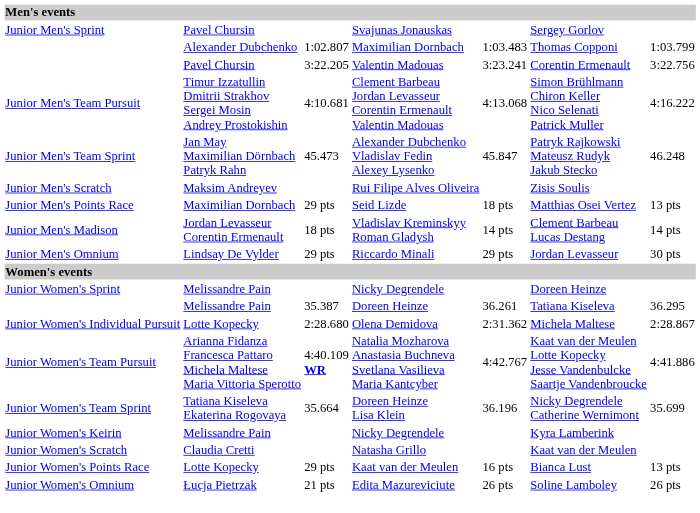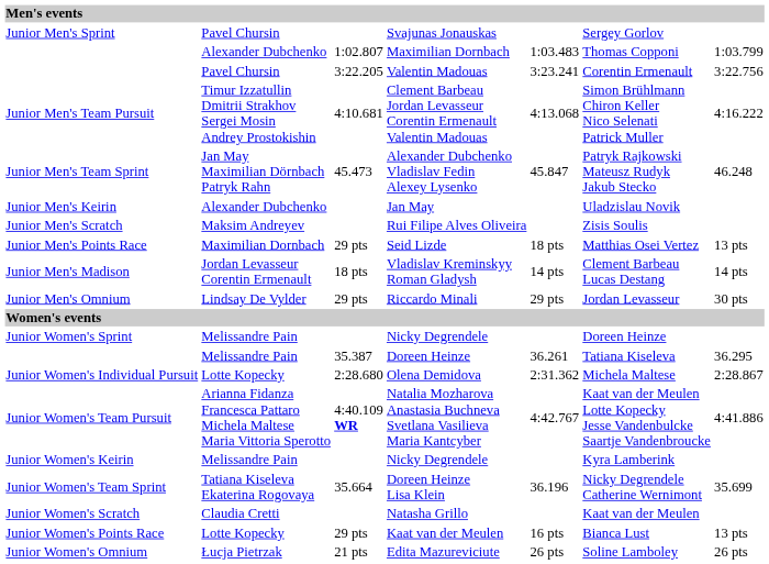 <table>
 <tr bgcolor="#cccccc">
 <td colspan=7><strong>Men's events</strong></td>
 </tr>
 <tr>
 <td><a href='#'>Junior Men's Sprint</a></td>
 <td><a href='#'>Pavel Chursin</a><br><small></small></td>
 <td></td>
 <td><a href='#'>Svajunas Jonauskas</a><br><small></small></td>
 <td></td>
 <td><a href='#'>Sergey Gorlov</a><br><small></small></td>
 <td></td>
 </tr>
 <tr>
 <td></td>
 <td><a href='#'>Alexander Dubchenko</a><br><small></small></td>
 <td>1:02.807</td>
 <td><a href='#'>Maximilian Dornbach</a><br><small></small></td>
 <td>1:03.483</td>
 <td><a href='#'>Thomas Copponi</a><br><small></small></td>
 <td>1:03.799</td>
 </tr>
 <tr>
 <td></td>
 <td><a href='#'>Pavel Chursin</a><br><small></small></td>
 <td>3:22.205</td>
 <td><a href='#'>Valentin Madouas</a><br><small></small></td>
 <td>3:23.241</td>
 <td><a href='#'>Corentin Ermenault</a><br><small></small></td>
 <td>3:22.756</td>
 </tr>
 <tr>
 <td><a href='#'>Junior Men's Team Pursuit</a></td>
 <td><a href='#'>Timur Izzatullin</a><br><a href='#'>Dmitrii Strakhov</a><br><a href='#'>Sergei Mosin</a><br><a href='#'>Andrey Prostokishin</a><br><small></small></td>
 <td>4:10.681</td>
 <td><a href='#'>Clement Barbeau</a><br><a href='#'>Jordan Levasseur</a><br><a href='#'>Corentin Ermenault</a><br><a href='#'>Valentin Madouas</a><br><small></small></td>
 <td>4:13.068</td>
 <td><a href='#'>Simon Brühlmann</a><br><a href='#'>Chiron Keller</a><br><a href='#'>Nico Selenati</a><br><a href='#'>Patrick Muller</a><br><small></small></td>
 <td>4:16.222</td>
 </tr>
 <tr>
 <td><a href='#'>Junior Men's Team Sprint</a></td>
 <td><a href='#'>Jan May</a><br><a href='#'>Maximilian Dörnbach</a><br><a href='#'>Patryk Rahn</a><br><small></small></td>
 <td>45.473</td>
 <td><a href='#'>Alexander Dubchenko</a><br><a href='#'>Vladislav Fedin</a><br><a href='#'>Alexey Lysenko</a><br><small></small></td>
 <td>45.847</td>
 <td><a href='#'>Patryk Rajkowski</a><br><a href='#'>Mateusz Rudyk</a><br><a href='#'>Jakub Stecko</a><br><small></small></td>
 <td>46.248</td>
+</tr>
+<tr>
+<td><a href='#'>Junior Men's Keirin</a></td>
+<td><a href='#'>Alexander Dubchenko</a><br><small></small></td>
+<td></td>
+<td><a href='#'>Jan May</a><br><small></small></td>
+<td></td>
+<td><a href='#'>Uladzislau Novik</a><br><small></small></td>
+<td></td>
 </tr>
 <tr>
 <td><a href='#'>Junior Men's Scratch</a></td>
 <td><a href='#'>Maksim Andreyev</a><br><small></small></td>
 <td></td>
 <td><a href='#'>Rui Filipe Alves Oliveira</a><br><small></small></td>
 <td></td>
 <td><a href='#'>Zisis Soulis</a><br><small></small></td>
 <td></td>
 </tr>
 <tr>
 <td><a href='#'>Junior Men's Points Race</a></td>
 <td><a href='#'>Maximilian Dornbach</a><br><small></small></td>
 <td>29 pts</td>
 <td><a href='#'>Seid Lizde</a><br><small></small></td>
 <td>18 pts</td>
 <td><a href='#'>Matthias Osei Vertez</a><br><small></small></td>
 <td>13 pts</td>
 </tr>
 <tr>
 <td><a href='#'>Junior Men's Madison</a></td>
 <td><a href='#'>Jordan Levasseur</a><br><a href='#'>Corentin Ermenault</a><br><small></small></td>
 <td>18 pts</td>
 <td><a href='#'>Vladislav Kreminskyy</a><br><a href='#'>Roman Gladysh</a><br><small></small></td>
 <td>14 pts</td>
 <td><a href='#'>Clement Barbeau</a><br><a href='#'>Lucas Destang</a><br><small></small></td>
 <td>14 pts</td>
 </tr>
 <tr>
 <td><a href='#'>Junior Men's Omnium</a></td>
 <td><a href='#'>Lindsay De Vylder</a><br><small></small></td>
 <td>29 pts</td>
 <td><a href='#'>Riccardo Minali</a><br><small></small></td>
 <td>29 pts</td>
 <td><a href='#'>Jordan Levasseur</a><br><small></small></td>
 <td>30 pts</td>
 </tr>
 <tr style="background:#ccc;">
 <td colspan=7><strong>Women's events</strong></td>
 </tr>
 <tr>
 <td><a href='#'>Junior Women's Sprint</a></td>
 <td><a href='#'>Melissandre Pain</a><br><small></small></td>
 <td></td>
 <td><a href='#'>Nicky Degrendele</a><br><small></small></td>
 <td></td>
 <td><a href='#'>Doreen Heinze</a><br><small></small></td>
 <td></td>
 </tr>
 <tr>
 <td></td>
 <td><a href='#'>Melissandre Pain</a><br><small></small></td>
 <td>35.387</td>
 <td><a href='#'>Doreen Heinze</a><br><small></small></td>
 <td>36.261</td>
 <td><a href='#'>Tatiana Kiseleva</a><br><small></small></td>
 <td>36.295</td>
 </tr>
 <tr>
 <td><a href='#'>Junior Women's Individual Pursuit</a></td>
 <td><a href='#'>Lotte Kopecky</a><br><small></small></td>
 <td>2:28.680</td>
 <td><a href='#'>Olena Demidova</a><br><small></small></td>
 <td>2:31.362</td>
 <td><a href='#'>Michela Maltese</a><br><small></small></td>
 <td>2:28.867</td>
 </tr>
 <tr>
 <td><a href='#'>Junior Women's Team Pursuit</a></td>
 <td><a href='#'>Arianna Fidanza</a><br><a href='#'>Francesca Pattaro</a><br><a href='#'>Michela Maltese</a><br><a href='#'>Maria Vittoria Sperotto</a><br><small></small></td>
 <td>4:40.109<br><strong><a href='#'>WR</a></strong></td>
 <td><a href='#'>Natalia Mozharova</a><br><a href='#'>Anastasia Buchneva</a><br><a href='#'>Svetlana Vasilieva</a><br><a href='#'>Maria Kantcyber</a><br><small></small></td>
 <td>4:42.767</td>
 <td><a href='#'>Kaat van der Meulen</a><br><a href='#'>Lotte Kopecky</a><br><a href='#'>Jesse Vandenbulcke</a><br><a href='#'>Saartje Vandenbroucke</a><br><small></small></td>
 <td>4:41.886</td>
 </tr>
 <tr>
+<td><a href='#'>Junior Women's Keirin</a></td>
+<td><a href='#'>Melissandre Pain</a><br><small></small></td>
+<td></td>
+<td><a href='#'>Nicky Degrendele</a><br><small></small></td>
+<td></td>
+<td><a href='#'>Kyra Lamberink</a><br><small></small></td>
+<td></td>
+</tr>
+<tr>
 <td><a href='#'>Junior Women's Team Sprint</a></td>
 <td><a href='#'>Tatiana Kiseleva</a><br><a href='#'>Ekaterina Rogovaya</a><br><small></small></td>
 <td>35.664</td>
 <td><a href='#'>Doreen Heinze</a><br><a href='#'>Lisa Klein</a><br><small></small></td>
 <td>36.196</td>
 <td><a href='#'>Nicky Degrendele</a><br><a href='#'>Catherine Wernimont</a><br><small></small></td>
 <td>35.699</td>
-</tr>
-<tr>
-<td><a href='#'>Junior Women's Keirin</a></td>
-<td><a href='#'>Melissandre Pain</a><br><small></small></td>
-<td></td>
-<td><a href='#'>Nicky Degrendele</a><br><small></small></td>
-<td></td>
-<td><a href='#'>Kyra Lamberink</a><br><small></small></td>
-<td></td>
 </tr>
 <tr>
 <td><a href='#'>Junior Women's Scratch</a></td>
 <td><a href='#'>Claudia Cretti</a><br><small></small></td>
 <td></td>
 <td><a href='#'>Natasha Grillo</a><br><small></small></td>
 <td></td>
 <td><a href='#'>Kaat van der Meulen</a><br><small></small></td>
 <td></td>
 </tr>
 <tr>
 <td><a href='#'>Junior Women's Points Race</a></td>
 <td><a href='#'>Lotte Kopecky</a><br><small></small></td>
 <td>29 pts</td>
 <td><a href='#'>Kaat van der Meulen</a><br><small></small></td>
 <td>16 pts</td>
 <td><a href='#'>Bianca Lust</a><br><small></small></td>
 <td>13 pts</td>
 </tr>
 <tr>
 <td><a href='#'>Junior Women's Omnium</a></td>
 <td><a href='#'>Łucja Pietrzak</a><br><small></small></td>
 <td>21 pts</td>
 <td><a href='#'>Edita Mazureviciute</a><br><small></small></td>
 <td>26 pts</td>
 <td><a href='#'>Soline Lamboley</a><br><small></small></td>
 <td>26 pts</td>
 </tr>
 </table>
